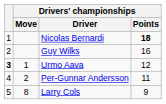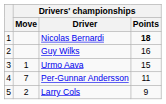 <table class="wikitable" style="font-size:85%;">
 <tr>
 <th rowspan="2"></th>
 <th colspan="3">Drivers' championships</th>
 </tr>
 <tr>
 <th>Move</th>
 <th>Driver</th>
 <th>Points</th>
 </tr>
 <tr>
 <td align="center">1</td>
 <td align="center"></td>
 <td> <a href='#'>Nicolas Bernardi</a></td>
 <td align="center"><strong>18</strong></td>
 </tr>
 <tr>
 <td align="center">2</td>
 <td align="center"></td>
 <td> <a href='#'>Guy Wilks</a></td>
 <td align="center">16</td>
 </tr>
 <tr>
-<td align="center"><strong>3</strong></td>
+<td align="center">3</td>
 <td align="center"> 1</td>
 <td> <a href='#'>Urmo Aava</a></td>
-<td align="center">12</td>
+<td align="center">15</td>
 </tr>
 <tr>
 <td align="center">4</td>
-<td align="center"> 2</td>
+<td align="center"> 7</td>
 <td> <a href='#'>Per-Gunnar Andersson</a></td>
 <td align="center">11</td>
 </tr>
 <tr>
 <td align="center">5</td>
-<td align="center"> 8</td>
+<td align="center"> 2</td>
 <td> <a href='#'>Larry Cols</a></td>
 <td align="center">9</td>
 </tr>
 </table>
